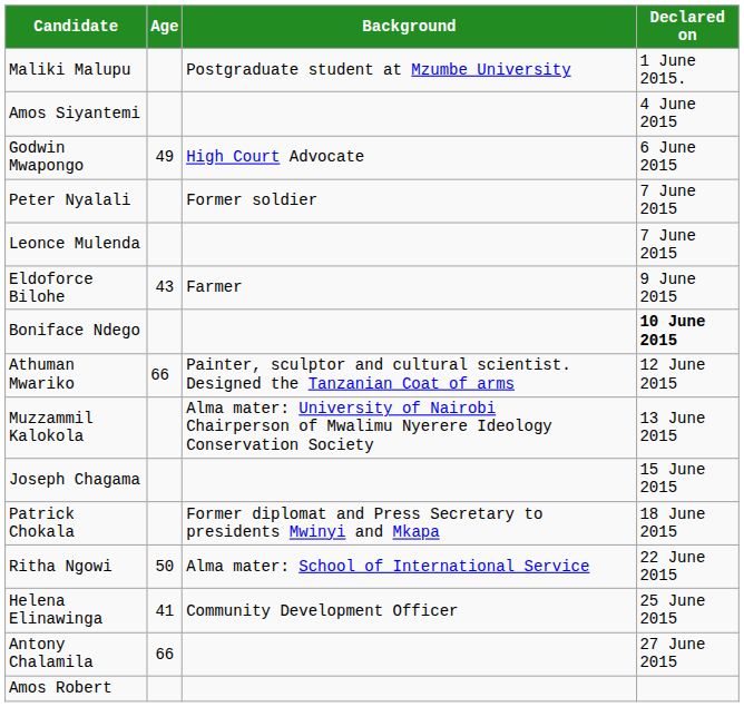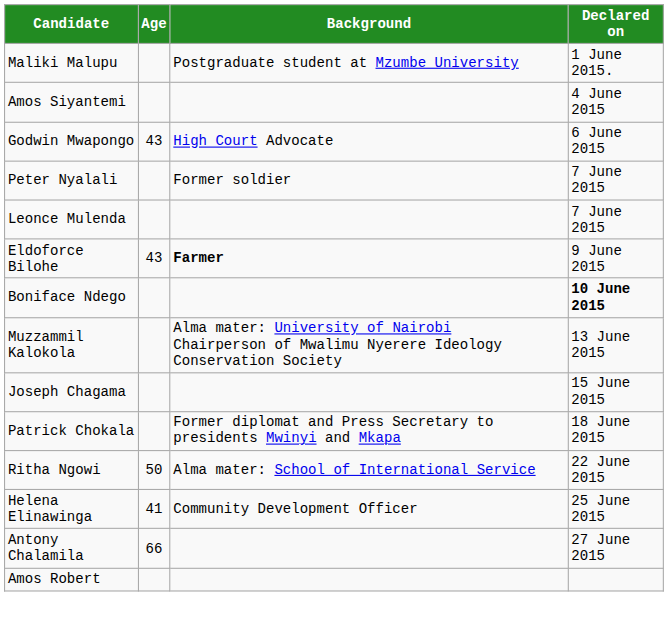 <table class="wikitable sortable" style=text-align:left>
 <tr>
 <th style="background-color:#228B22;color: white">Candidate</th>
 <th style="background-color:#228B22;color: white">Age</th>
 <th style="background-color:#228B22;color: white" class="unsortable">Background</th>
 <th style="background-color:#228B22;color: white" class="unsortable">Declared on</th>
 </tr>
 <tr>
 <td>Maliki Malupu</td>
 <td></td>
 <td>Postgraduate student at <a href='#'>Mzumbe University</a></td>
 <td>1 June 2015.</td>
 </tr>
 <tr>
 <td>Amos Siyantemi</td>
 <td></td>
 <td></td>
 <td>4 June 2015</td>
 </tr>
 <tr>
 <td>Godwin Mwapongo</td>
-<td align=center>49</td>
+<td align=center>43</td>
 <td><a href='#'>High Court</a> Advocate</td>
 <td>6 June 2015</td>
 </tr>
 <tr>
 <td>Peter Nyalali</td>
 <td align=center></td>
 <td>Former soldier</td>
 <td>7 June 2015</td>
 </tr>
 <tr>
 <td>Leonce Mulenda</td>
 <td align=center></td>
 <td></td>
 <td>7 June 2015</td>
 </tr>
 <tr>
 <td>Eldoforce Bilohe</td>
 <td align=center>43</td>
-<td>Farmer</td>
+<td><strong>Farmer</strong></td>
 <td>9 June 2015</td>
 </tr>
 <tr>
 <td>Boniface Ndego</td>
 <td></td>
 <td></td>
 <td><strong>10 June 2015</strong></td>
-</tr>
-<tr>
-<td>Athuman Mwariko</td>
-<td> 66</td>
-<td>Painter, sculptor and cultural scientist. Designed the <a href='#'>Tanzanian Coat of arms</a></td>
-<td>12 June 2015</td>
 </tr>
 <tr>
 <td>Muzzammil Kalokola</td>
 <td></td>
 <td>Alma mater: <a href='#'>University of Nairobi</a><br>Chairperson of Mwalimu Nyerere Ideology Conservation Society</td>
 <td>13 June 2015</td>
 </tr>
 <tr>
 <td>Joseph Chagama</td>
 <td></td>
 <td></td>
 <td>15 June 2015</td>
 </tr>
 <tr>
 <td>Patrick Chokala</td>
 <td></td>
 <td>Former diplomat and Press Secretary to presidents <a href='#'>Mwinyi</a> and <a href='#'>Mkapa</a></td>
 <td>18 June 2015</td>
 </tr>
 <tr>
 <td>Ritha Ngowi</td>
 <td align=center>50</td>
 <td>Alma mater: <a href='#'>School of International Service</a></td>
 <td>22 June 2015</td>
 </tr>
 <tr>
 <td>Helena Elinawinga</td>
 <td align=center>41</td>
 <td>Community Development Officer</td>
 <td>25 June 2015</td>
 </tr>
 <tr>
 <td>Antony Chalamila</td>
 <td align=center>66</td>
 <td></td>
 <td>27 June 2015</td>
 </tr>
 <tr>
 <td>Amos Robert</td>
 <td></td>
 <td></td>
 <td></td>
 </tr>
 </table>
